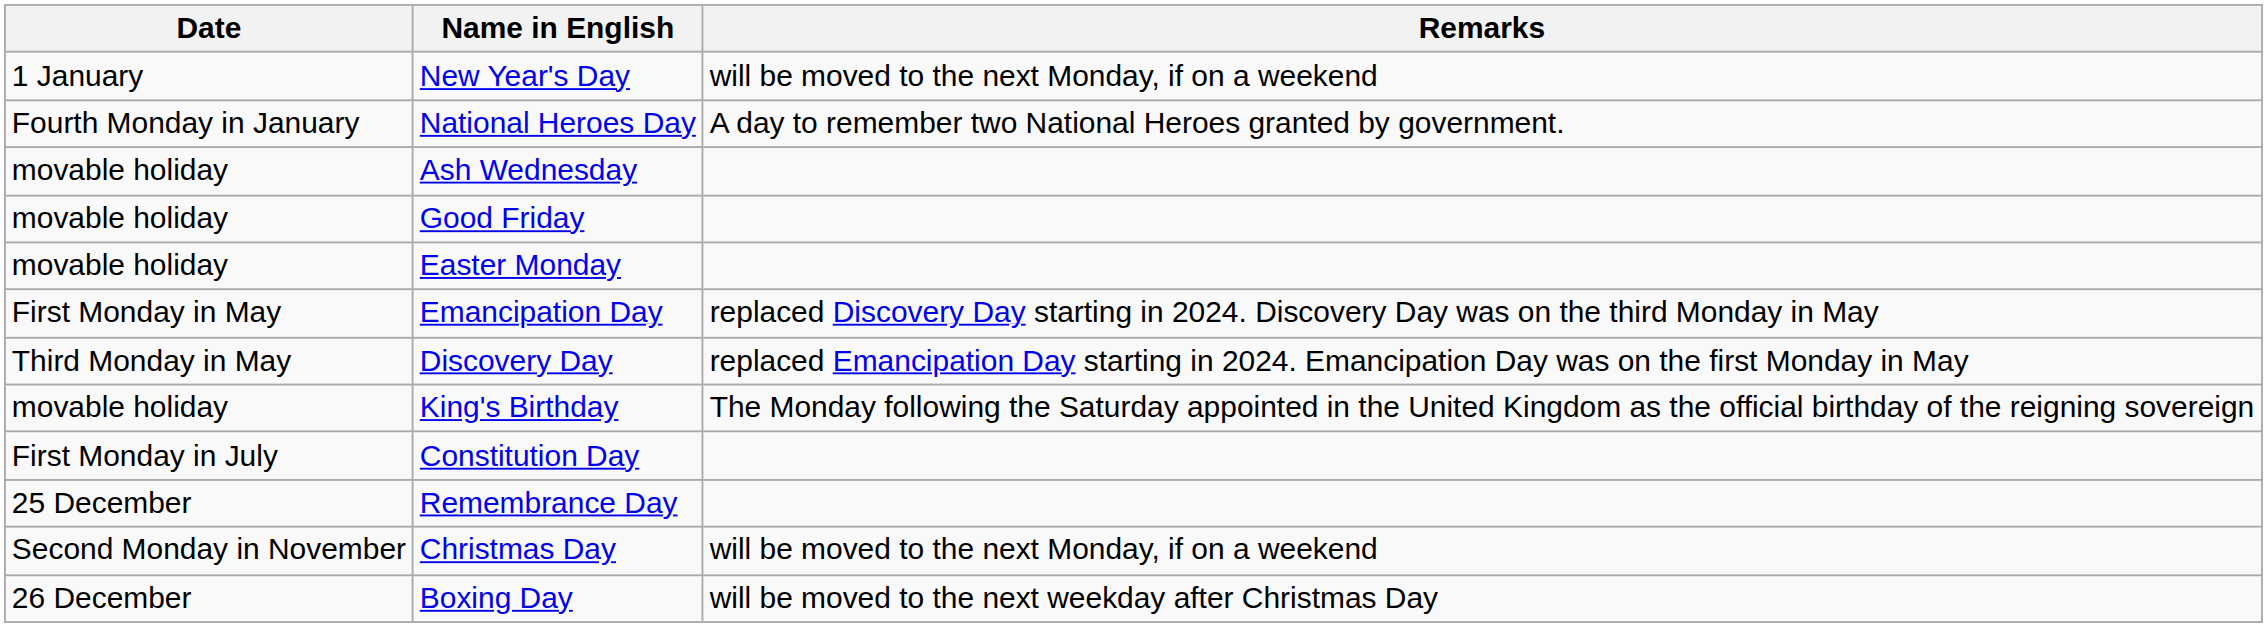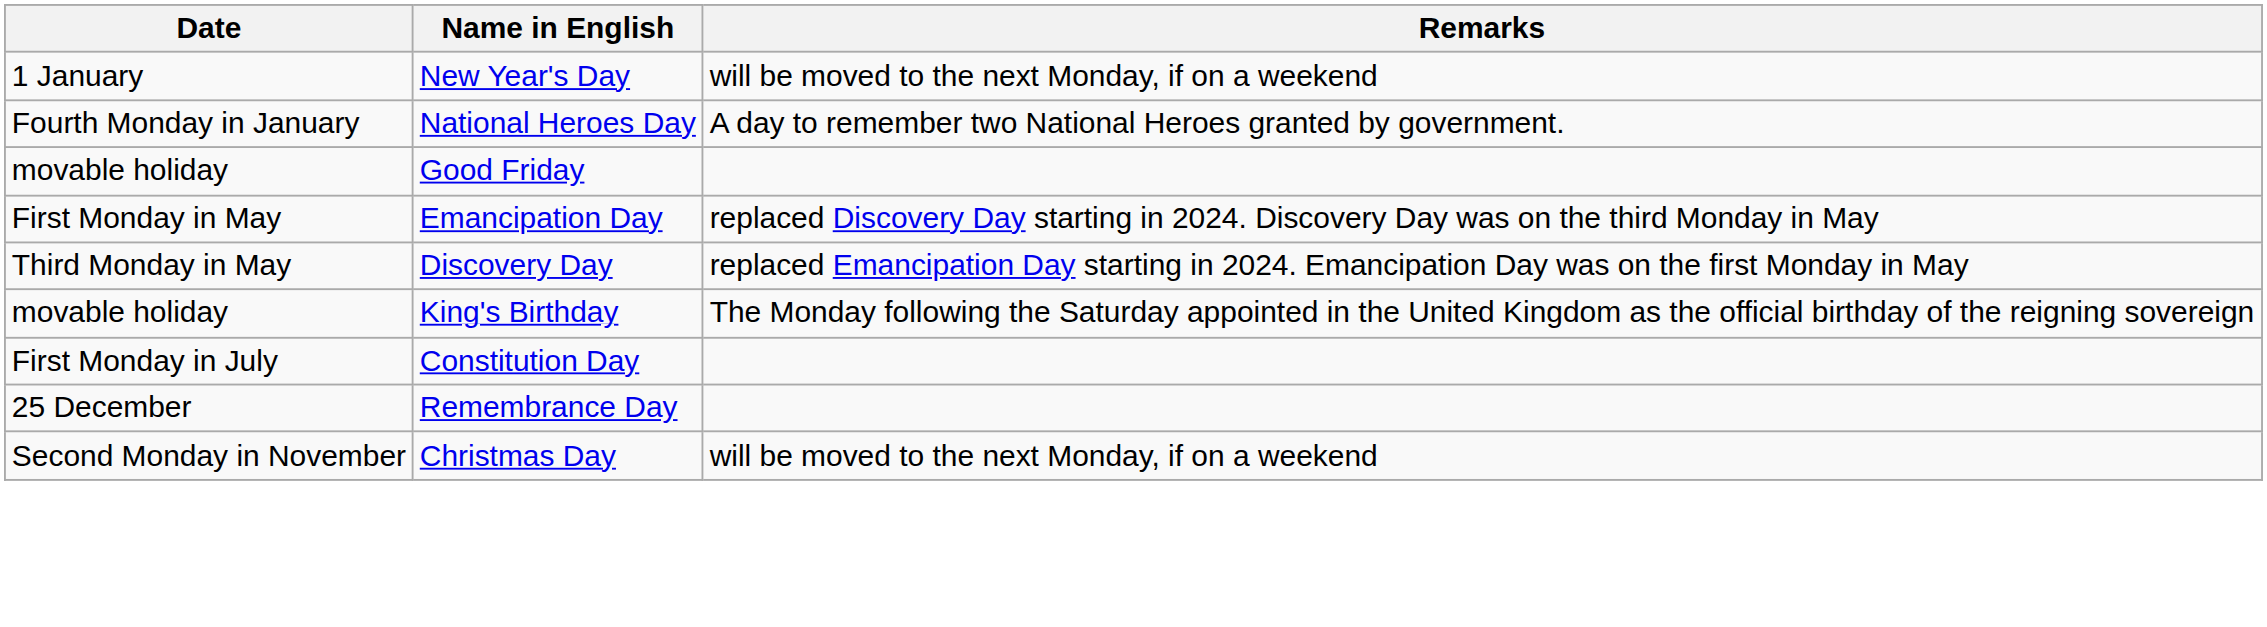 <table class="wikitable">
 <tr>
 <th>Date</th>
 <th>Name in English</th>
 <th>Remarks</th>
 </tr>
 <tr>
 <td>1 January</td>
 <td><a href='#'>New Year's Day</a></td>
 <td>will be moved to the next Monday, if on a weekend</td>
 </tr>
 <tr>
 <td>Fourth Monday in January</td>
 <td><a href='#'>National Heroes Day</a></td>
 <td>A day to remember two National Heroes granted by government.</td>
 </tr>
 <tr>
 <td>movable holiday</td>
-<td><a href='#'>Ash Wednesday</a></td>
-<td></td>
-</tr>
-<tr>
-<td>movable holiday</td>
 <td><a href='#'>Good Friday</a></td>
-<td></td>
-</tr>
-<tr>
-<td>movable holiday</td>
-<td><a href='#'>Easter Monday</a></td>
 <td></td>
 </tr>
 <tr>
 <td>First Monday in May</td>
 <td><a href='#'>Emancipation Day</a></td>
 <td>replaced <a href='#'>Discovery Day</a> starting in 2024. Discovery Day was on the third Monday in May</td>
 </tr>
 <tr>
 <td>Third Monday in May</td>
 <td><a href='#'>Discovery Day</a></td>
 <td>replaced <a href='#'>Emancipation Day</a> starting in 2024. Emancipation Day was on the first Monday in May</td>
 </tr>
 <tr>
 <td>movable holiday</td>
 <td><a href='#'>King's Birthday</a></td>
 <td>The Monday following the Saturday appointed in the United Kingdom as the official birthday of the reigning sovereign</td>
 </tr>
 <tr>
 <td>First Monday in July</td>
 <td><a href='#'>Constitution Day</a></td>
 <td></td>
 </tr>
 <tr>
 <td>25 December</td>
 <td><a href='#'>Remembrance Day</a></td>
 <td></td>
 </tr>
 <tr>
 <td>Second Monday in November</td>
 <td><a href='#'>Christmas Day</a></td>
 <td>will be moved to the next Monday, if on a weekend</td>
 </tr>
-<tr>
-<td>26 December</td>
-<td><a href='#'>Boxing Day</a></td>
-<td>will be moved to the next weekday after Christmas Day</td>
-</tr>
 </table>
